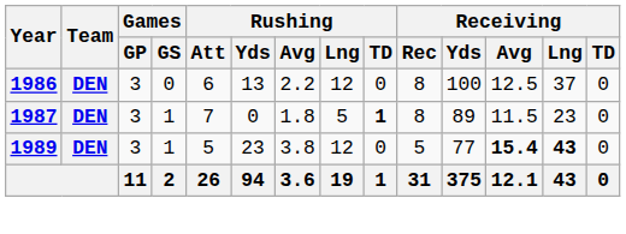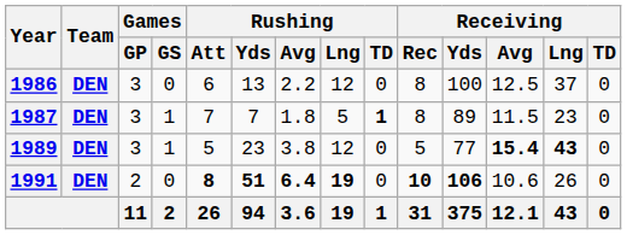 <table class="wikitable" style="text-align:center;">
 <tr>
 <th rowspan="2">Year</th>
 <th rowspan="2">Team</th>
 <th colspan="2">Games</th>
 <th colspan="5">Rushing</th>
 <th colspan="5">Receiving</th>
 </tr>
 <tr>
 <th>GP</th>
 <th>GS</th>
 <th>Att</th>
 <th>Yds</th>
 <th>Avg</th>
 <th>Lng</th>
 <th>TD</th>
 <th>Rec</th>
 <th>Yds</th>
 <th>Avg</th>
 <th>Lng</th>
 <th>TD</th>
 </tr>
 <tr>
 <th><a href='#'>1986</a></th>
 <th><a href='#'>DEN</a></th>
 <td>3</td>
 <td>0</td>
 <td>6</td>
 <td>13</td>
 <td>2.2</td>
 <td>12</td>
 <td>0</td>
 <td>8</td>
 <td>100</td>
 <td>12.5</td>
 <td>37</td>
 <td>0</td>
 </tr>
 <tr>
 <th><a href='#'>1987</a></th>
 <th><a href='#'>DEN</a></th>
 <td>3</td>
 <td>1</td>
 <td>7</td>
-<td>0</td>
+<td>7</td>
 <td>1.8</td>
 <td>5</td>
 <td><strong>1</strong></td>
 <td>8</td>
 <td>89</td>
 <td>11.5</td>
 <td>23</td>
 <td>0</td>
 </tr>
 <tr>
 <th><a href='#'>1989</a></th>
 <th><a href='#'>DEN</a></th>
 <td>3</td>
 <td>1</td>
 <td>5</td>
 <td>23</td>
 <td>3.8</td>
 <td>12</td>
 <td>0</td>
 <td>5</td>
 <td>77</td>
 <td><strong>15.4</strong></td>
 <td><strong>43</strong></td>
 <td>0</td>
 </tr>
 <tr>
+<th><a href='#'>1991</a></th>
+<th><a href='#'>DEN</a></th>
+<td>2</td>
+<td>0</td>
+<td><strong>8</strong></td>
+<td><strong>51</strong></td>
+<td><strong>6.4</strong></td>
+<td><strong>19</strong></td>
+<td>0</td>
+<td><strong>10</strong></td>
+<td><strong>106</strong></td>
+<td>10.6</td>
+<td>26</td>
+<td>0</td>
+</tr>
+<tr>
 <th colspan="2"></th>
 <th>11</th>
 <th>2</th>
 <th>26</th>
 <th>94</th>
 <th>3.6</th>
 <th>19</th>
 <th>1</th>
 <th>31</th>
 <th>375</th>
 <th>12.1</th>
 <th>43</th>
 <th>0</th>
 </tr>
 </table>
